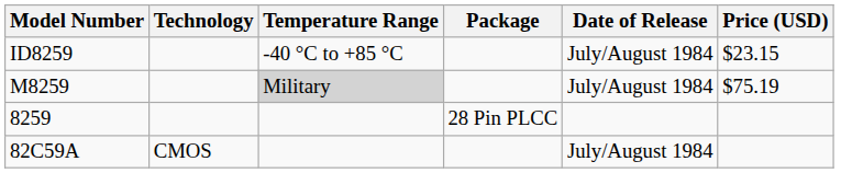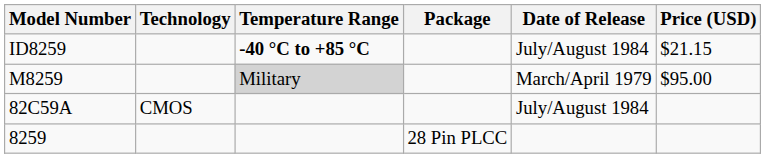 <table class="wikitable">
 <tr>
 <th>Model Number</th>
 <th>Technology</th>
 <th>Temperature Range</th>
 <th>Package</th>
 <th>Date of Release</th>
 <th>Price (USD)</th>
 </tr>
 <tr>
 <td>ID8259</td>
 <td></td>
-<td>-40 °C to +85 °C</td>
+<td><strong>-40 °C to +85 °C</strong></td>
 <td></td>
 <td>July/August 1984</td>
-<td>$23.15</td>
+<td>$21.15</td>
 </tr>
 <tr>
 <td>M8259</td>
 <td></td>
 <td style="background: lightgrey;">Military</td>
 <td></td>
+<td>March/April 1979</td>
+<td>$95.00</td>
+</tr>
+<tr>
+<td>82C59A</td>
+<td>CMOS</td>
+<td></td>
+<td></td>
 <td>July/August 1984</td>
-<td>$75.19</td>
+<td></td>
 </tr>
 <tr>
 <td>8259</td>
 <td></td>
 <td></td>
 <td>28 Pin PLCC</td>
 <td></td>
 <td></td>
 </tr>
-<tr>
-<td>82C59A</td>
-<td>CMOS</td>
-<td></td>
-<td></td>
-<td>July/August 1984</td>
-<td></td>
-</tr>
 </table>
